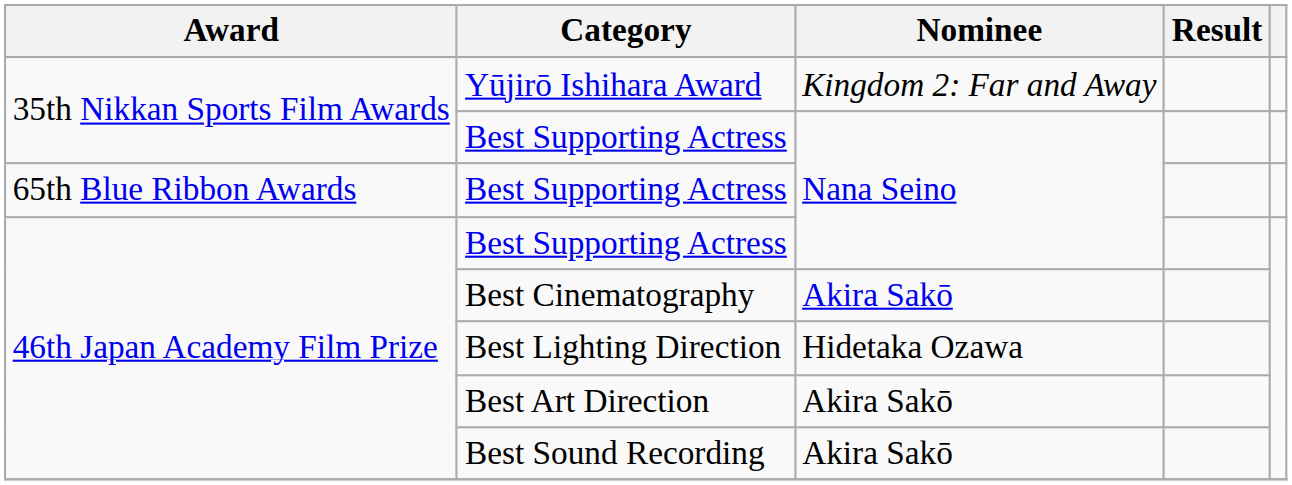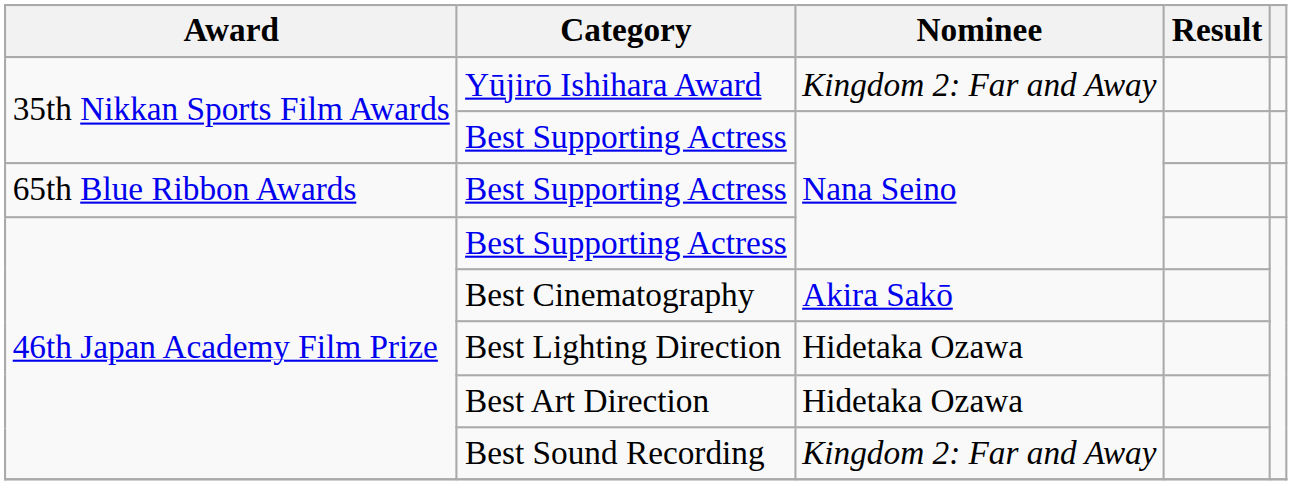 <table class="wikitable">
 <tr>
 <th>Award</th>
 <th>Category</th>
 <th>Nominee</th>
 <th>Result</th>
 <th></th>
 </tr>
 <tr>
 <td rowspan=2>35th <a href='#'>Nikkan Sports Film Awards</a></td>
 <td><a href='#'>Yūjirō Ishihara Award</a></td>
 <td><em>Kingdom 2: Far and Away</em></td>
 <td></td>
 <td style="text-align:center;"></td>
 </tr>
 <tr>
 <td><a href='#'>Best Supporting Actress</a></td>
 <td rowspan=3><a href='#'>Nana Seino</a></td>
 <td></td>
 <td style="text-align:center;"></td>
 </tr>
 <tr>
 <td>65th <a href='#'>Blue Ribbon Awards</a></td>
 <td><a href='#'>Best Supporting Actress</a></td>
 <td></td>
 <td style="text-align:center;"></td>
 </tr>
 <tr>
 <td rowspan=5><a href='#'>46th Japan Academy Film Prize</a></td>
 <td><a href='#'>Best Supporting Actress</a></td>
 <td></td>
 <td style="text-align:center;" rowspan=5><br></td>
 </tr>
 <tr>
 <td>Best Cinematography</td>
 <td><a href='#'>Akira Sakō</a></td>
 <td></td>
 </tr>
 <tr>
 <td>Best Lighting Direction</td>
 <td>Hidetaka Ozawa</td>
 <td></td>
 </tr>
 <tr>
 <td>Best Art Direction</td>
-<td>Akira Sakō</td>
+<td>Hidetaka Ozawa</td>
 <td></td>
 </tr>
 <tr>
 <td>Best Sound Recording</td>
-<td>Akira Sakō</td>
+<td><em>Kingdom 2: Far and Away</em></td>
 <td></td>
 </tr>
 <tr>
 </tr>
 </table>
